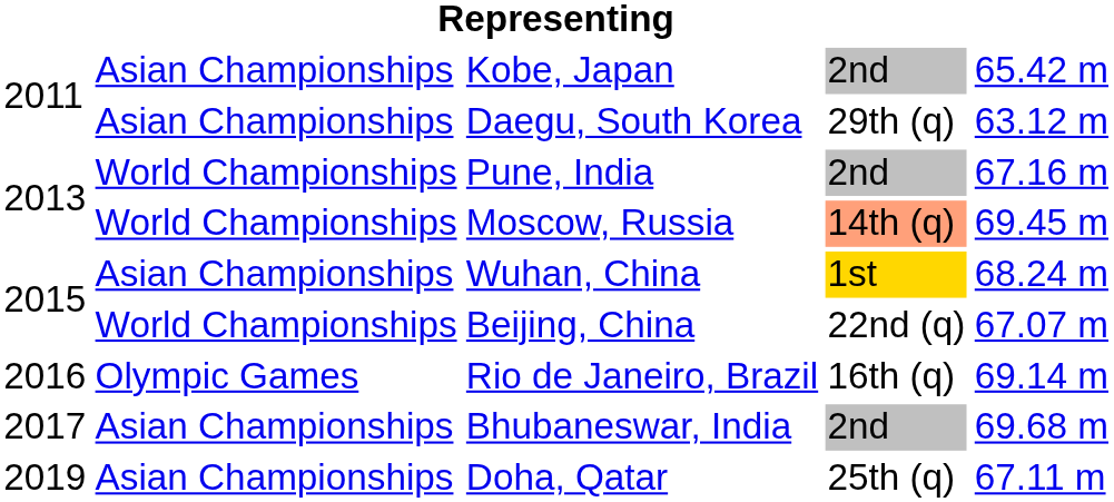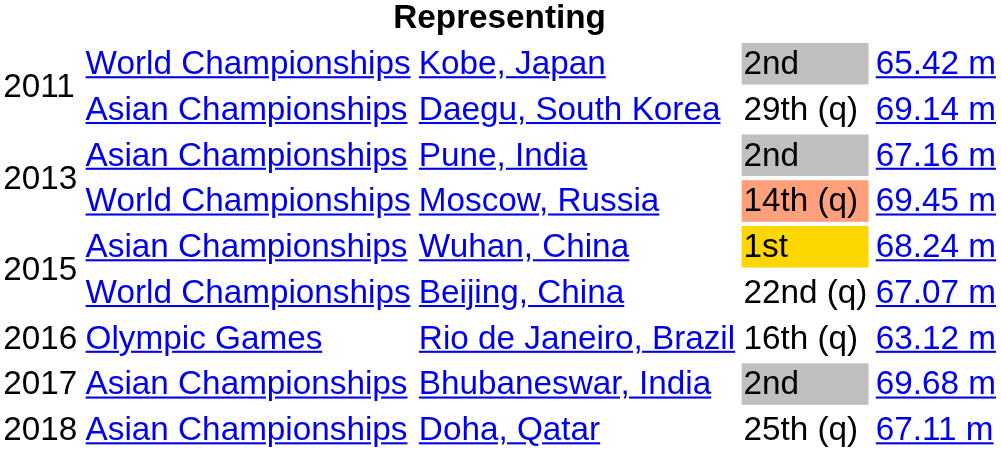 <table>
 <tr>
 <th colspan="6">Representing </th>
 </tr>
 <tr>
 <td rowspan=2>2011</td>
-<td><a href='#'>Asian Championships</a></td>
+<td><a href='#'>World Championships</a></td>
 <td><a href='#'>Kobe, Japan</a></td>
 <td bgcolor=silver>2nd</td>
 <td><a href='#'>65.42 m</a></td>
 </tr>
 <tr>
 <td><a href='#'>Asian Championships</a></td>
 <td><a href='#'>Daegu, South Korea</a></td>
 <td>29th (q)</td>
-<td><a href='#'>63.12 m</a></td>
+<td><a href='#'>69.14 m</a></td>
 </tr>
 <tr>
 <td rowspan=2>2013</td>
-<td><a href='#'>World Championships</a></td>
+<td><a href='#'>Asian Championships</a></td>
 <td><a href='#'>Pune, India</a></td>
 <td bgcolor=silver>2nd</td>
 <td><a href='#'>67.16 m</a></td>
 </tr>
 <tr>
 <td><a href='#'>World Championships</a></td>
 <td><a href='#'>Moscow, Russia</a></td>
 <td style="background: lightsalmon;">14th (q)</td>
 <td><a href='#'>69.45 m</a></td>
 </tr>
 <tr>
 <td rowspan=2>2015</td>
 <td><a href='#'>Asian Championships</a></td>
 <td><a href='#'>Wuhan, China</a></td>
 <td bgcolor=gold>1st</td>
 <td><a href='#'>68.24 m</a></td>
 </tr>
 <tr>
 <td><a href='#'>World Championships</a></td>
 <td><a href='#'>Beijing, China</a></td>
 <td>22nd (q)</td>
 <td><a href='#'>67.07 m</a></td>
 </tr>
 <tr>
 <td>2016</td>
 <td><a href='#'>Olympic Games</a></td>
 <td><a href='#'>Rio de Janeiro, Brazil</a></td>
 <td>16th (q)</td>
-<td><a href='#'>69.14 m</a></td>
+<td><a href='#'>63.12 m</a></td>
 </tr>
 <tr>
 <td>2017</td>
 <td><a href='#'>Asian Championships</a></td>
 <td><a href='#'>Bhubaneswar, India</a></td>
 <td bgcolor=silver>2nd</td>
 <td><a href='#'>69.68 m</a></td>
 </tr>
 <tr>
-<td>2019</td>
+<td>2018</td>
 <td><a href='#'>Asian Championships</a></td>
 <td><a href='#'>Doha, Qatar</a></td>
 <td>25th (q)</td>
 <td><a href='#'>67.11 m</a></td>
 </tr>
 </table>
